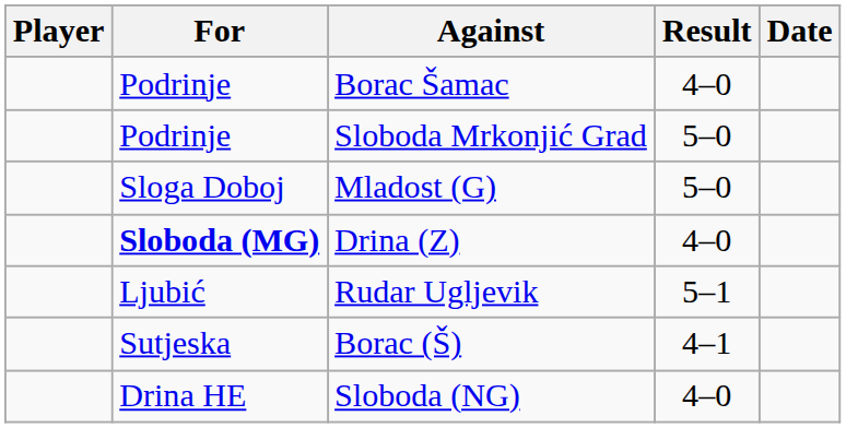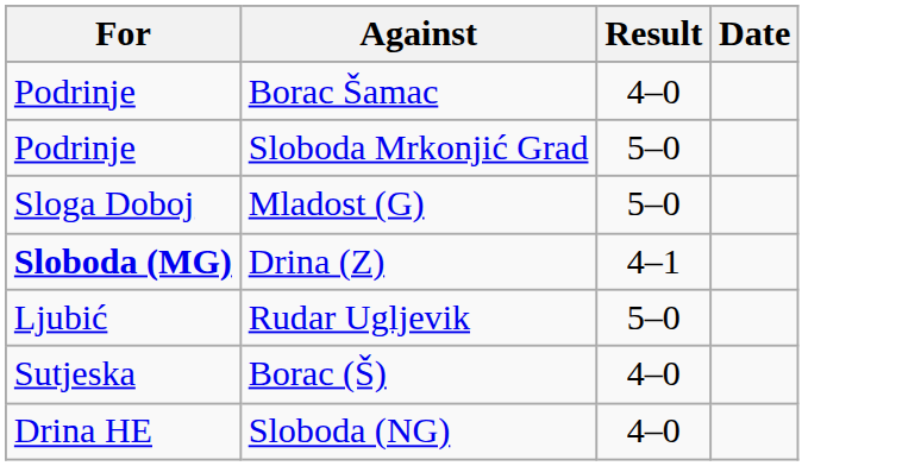 <table class="wikitable sortable">
 <tr>
-<th>Player</th>
 <th>For</th>
 <th>Against</th>
 <th align=center>Result</th>
 <th>Date</th>
 </tr>
 <tr>
-<td> </td>
 <td><a href='#'>Podrinje</a></td>
 <td><a href='#'>Borac Šamac</a></td>
 <td align="center">4–0</td>
 <td></td>
 </tr>
 <tr>
-<td> </td>
 <td><a href='#'>Podrinje</a></td>
 <td><a href='#'>Sloboda Mrkonjić Grad</a></td>
 <td align="center">5–0</td>
 <td></td>
 </tr>
 <tr>
-<td> </td>
 <td><a href='#'>Sloga Doboj</a></td>
 <td><a href='#'>Mladost (G)</a></td>
 <td align="center">5–0</td>
 <td></td>
 </tr>
 <tr>
-<td> </td>
 <td><strong><a href='#'>Sloboda (MG)</a></strong></td>
 <td><a href='#'>Drina (Z)</a></td>
+<td align="center">4–1</td>
+<td></td>
+</tr>
+<tr>
+<td><a href='#'>Ljubić</a></td>
+<td><a href='#'>Rudar Ugljevik</a></td>
+<td align="center">5–0</td>
+<td></td>
+</tr>
+<tr>
+<td><a href='#'>Sutjeska</a></td>
+<td><a href='#'>Borac (Š)</a></td>
 <td align="center">4–0</td>
 <td></td>
 </tr>
 <tr>
-<td> </td>
-<td><a href='#'>Ljubić</a></td>
-<td><a href='#'>Rudar Ugljevik</a></td>
-<td align="center">5–1</td>
-<td></td>
-</tr>
-<tr>
-<td> </td>
-<td><a href='#'>Sutjeska</a></td>
-<td><a href='#'>Borac (Š)</a></td>
-<td align="center">4–1</td>
-<td></td>
-</tr>
-<tr>
-<td> </td>
 <td><a href='#'>Drina HE</a></td>
 <td><a href='#'>Sloboda (NG)</a></td>
 <td align="center">4–0</td>
 <td></td>
 </tr>
 </table>
